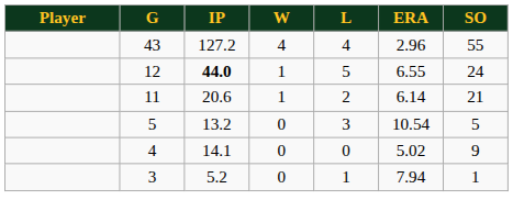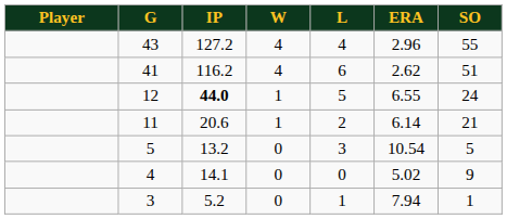 <table class="wikitable sortable">
 <tr>
 <th style="background:#0C371D;color:#ffc322;" width="16%">Player</th>
 <th style="background:#0C371D;color:#ffc322;" width="9%">G</th>
 <th style="background:#0C371D;color:#ffc322;" width="9%">IP</th>
 <th style="background:#0C371D;color:#ffc322;" width="9%">W</th>
 <th style="background:#0C371D;color:#ffc322;" width="9%">L</th>
 <th style="background:#0C371D;color:#ffc322;" width="9%">ERA</th>
 <th style="background:#0C371D;color:#ffc322;" width="9%">SO</th>
 </tr>
 <tr align="center">
 <td></td>
 <td>43</td>
 <td>127.2</td>
 <td>4</td>
 <td>4</td>
 <td>2.96</td>
 <td>55</td>
+</tr>
+<tr align="center">
+<td></td>
+<td>41</td>
+<td>116.2</td>
+<td>4</td>
+<td>6</td>
+<td>2.62</td>
+<td>51</td>
 </tr>
 <tr align="center">
 <td></td>
 <td>12</td>
 <td><strong>44.0</strong></td>
 <td>1</td>
 <td>5</td>
 <td>6.55</td>
 <td>24</td>
 </tr>
 <tr align="center">
 <td></td>
 <td>11</td>
 <td>20.6</td>
 <td>1</td>
 <td>2</td>
 <td>6.14</td>
 <td>21</td>
 </tr>
 <tr align="center">
 <td></td>
 <td>5</td>
 <td>13.2</td>
 <td>0</td>
 <td>3</td>
 <td>10.54</td>
 <td>5</td>
 </tr>
 <tr align="center">
 <td></td>
 <td>4</td>
 <td>14.1</td>
 <td>0</td>
 <td>0</td>
 <td>5.02</td>
 <td>9</td>
 </tr>
 <tr align="center">
 <td></td>
 <td>3</td>
 <td>5.2</td>
 <td>0</td>
 <td>1</td>
 <td>7.94</td>
 <td>1</td>
 </tr>
 </table>
